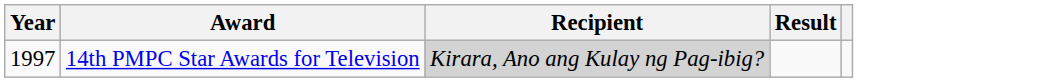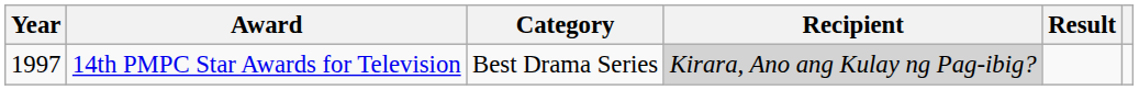 <table class="wikitable">
 <tr>
 <th>Year</th>
 <th>Award</th>
+<th>Category</th>
 <th>Recipient</th>
 <th>Result</th>
 <th></th>
 </tr>
 <tr>
 <td>1997</td>
 <td><a href='#'>14th PMPC Star Awards for Television</a></td>
+<td>Best Drama Series</td>
 <td style="background: lightgrey;"><em>Kirara, Ano ang Kulay ng Pag-ibig?</em></td>
 <td></td>
 <td></td>
 </tr>
 </table>
